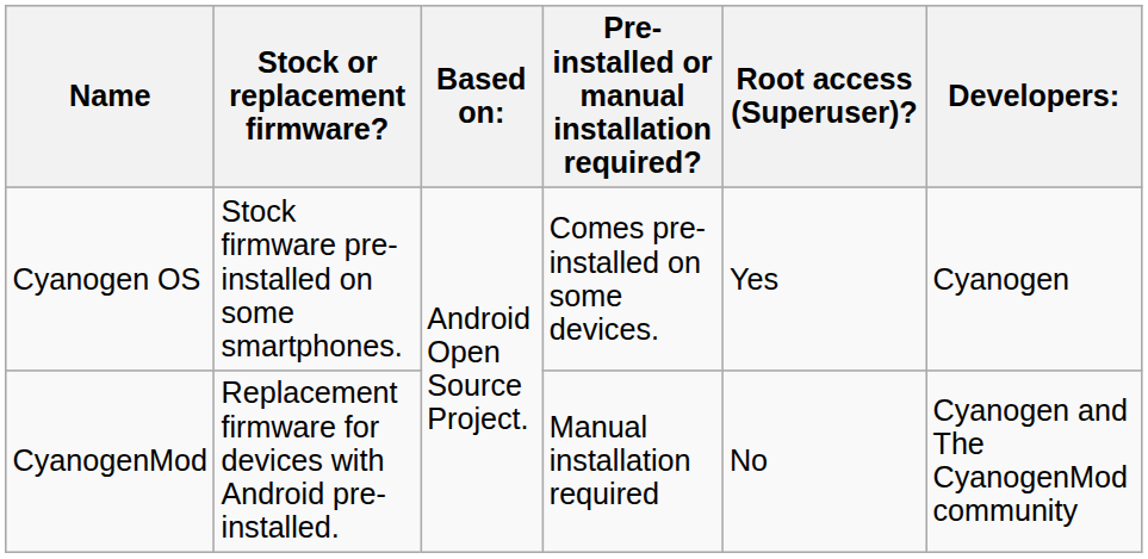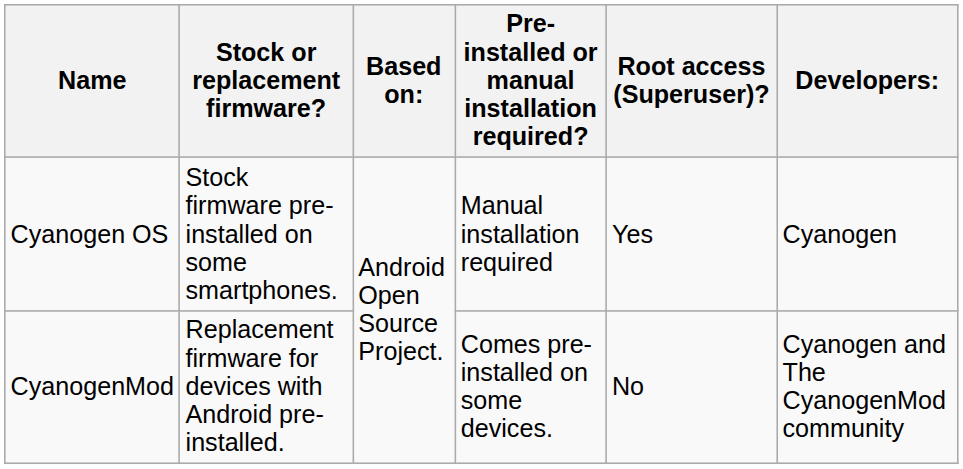 <table class="wikitable sortable">
 <tr>
 <th>Name</th>
 <th>Stock or replacement firmware?</th>
 <th>Based on:</th>
 <th>Pre-installed or manual installation required?</th>
 <th>Root access (Superuser)?</th>
 <th>Developers:</th>
 </tr>
 <tr>
 <td>Cyanogen OS</td>
 <td>Stock firmware pre-installed on some smartphones.</td>
 <td rowspan=2>Android Open Source Project.</td>
-<td>Comes pre-installed on some devices.</td>
+<td>Manual installation required</td>
 <td>Yes</td>
 <td>Cyanogen</td>
 </tr>
 <tr>
 <td>CyanogenMod</td>
 <td>Replacement firmware for devices with Android pre-installed.</td>
-<td>Manual installation required</td>
+<td>Comes pre-installed on some devices.</td>
 <td>No</td>
 <td>Cyanogen and The CyanogenMod community</td>
 </tr>
 </table>
